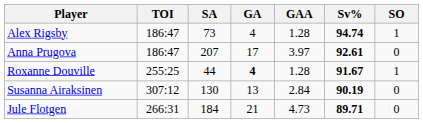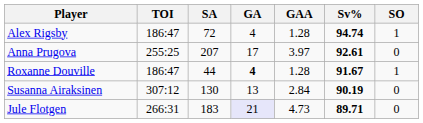 <table class="wikitable sortable" style="text-align:center;">
 <tr>
 <th style="width:170px;">Player</th>
 <th style="width:60px;">TOI</th>
 <th style="width:50px;">SA</th>
 <th style="width:50px;">GA</th>
 <th style="width:60px;">GAA</th>
 <th style="width:60px;">Sv%</th>
 <th style="width:50px;">SO</th>
 </tr>
 <tr>
 <td style="text-align:left;"> <a href='#'>Alex Rigsby</a></td>
 <td>186:47</td>
-<td>73</td>
+<td>72</td>
 <td>4</td>
 <td>1.28</td>
 <td><strong>94.74</strong></td>
 <td>1</td>
 </tr>
 <tr>
 <td style="text-align:left;"> <a href='#'>Anna Prugova</a></td>
-<td>186:47</td>
+<td>255:25</td>
 <td>207</td>
 <td>17</td>
 <td>3.97</td>
 <td><strong>92.61</strong></td>
 <td>0</td>
 </tr>
 <tr>
 <td style="text-align:left;"> <a href='#'>Roxanne Douville</a></td>
-<td>255:25</td>
+<td>186:47</td>
 <td>44</td>
 <td><strong>4</strong></td>
 <td>1.28</td>
 <td><strong>91.67</strong></td>
 <td>1</td>
 </tr>
 <tr>
 <td style="text-align:left;"> <a href='#'>Susanna Airaksinen</a></td>
 <td>307:12</td>
 <td>130</td>
 <td>13</td>
 <td>2.84</td>
 <td><strong>90.19</strong></td>
 <td>0</td>
 </tr>
 <tr>
 <td style="text-align:left;"> <a href='#'>Jule Flotgen</a></td>
 <td>266:31</td>
-<td>184</td>
-<td>21</td>
+<td>183</td>
+<td style="background: lavender;">21</td>
 <td>4.73</td>
 <td><strong>89.71</strong></td>
 <td>0</td>
 </tr>
 </table>
